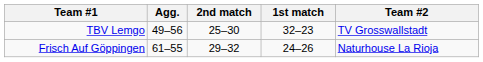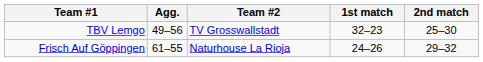 <table class=wikitable style="text-align:center">
 <tr>
 <th width=200>Team #1</th>
 <th width=50>Agg.</th>
+<th width=200>Team #2</th>
+<th width=100>1st match</th>
 <th width=100>2nd match</th>
-<th width=100>1st match</th>
-<th width=200>Team #2</th>
 </tr>
 <tr>
 <td align=right><a href='#'>TBV Lemgo</a></td>
 <td>49–56</td>
+<td align=left><a href='#'>TV Grosswallstadt</a></td>
+<td>32–23</td>
 <td>25–30</td>
-<td>32–23</td>
-<td align=left><a href='#'>TV Grosswallstadt</a></td>
 </tr>
 <tr>
 <td align=right><a href='#'>Frisch Auf Göppingen</a></td>
 <td>61–55</td>
+<td align=left><a href='#'>Naturhouse La Rioja</a></td>
+<td>24–26</td>
 <td>29–32</td>
-<td>24–26</td>
-<td align=left><a href='#'>Naturhouse La Rioja</a></td>
 </tr>
 </table>
